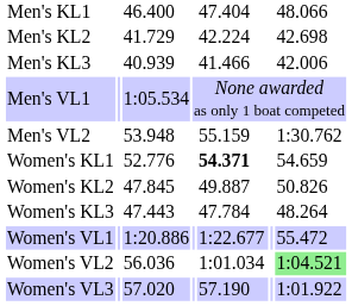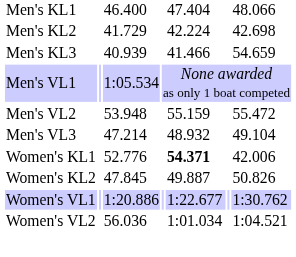 <table>
 <tr>
 <td>Men's KL1</td>
 <td></td>
 <td>46.400</td>
 <td></td>
 <td>47.404</td>
 <td></td>
 <td>48.066</td>
 </tr>
 <tr>
 <td>Men's KL2</td>
 <td></td>
 <td>41.729</td>
 <td></td>
 <td>42.224</td>
 <td></td>
 <td>42.698</td>
 </tr>
 <tr>
 <td>Men's KL3</td>
 <td></td>
 <td>40.939</td>
 <td></td>
 <td>41.466</td>
 <td></td>
-<td>42.006</td>
+<td>54.659</td>
 </tr>
 <tr bgcolor=ccccff>
 <td>Men's VL1</td>
 <td></td>
 <td>1:05.534</td>
 <td colspan=4 align=center><em>None awarded</em><br><small>as only 1 boat competed</small></td>
 </tr>
 <tr>
 <td>Men's VL2</td>
 <td></td>
 <td>53.948</td>
 <td></td>
 <td>55.159</td>
 <td></td>
-<td>1:30.762</td>
+<td>55.472</td>
+</tr>
+<tr>
+<td>Men's VL3</td>
+<td></td>
+<td>47.214</td>
+<td></td>
+<td>48.932</td>
+<td></td>
+<td>49.104</td>
 </tr>
 <tr>
 <td>Women's KL1</td>
 <td></td>
 <td>52.776</td>
 <td></td>
 <td><strong>54.371</strong></td>
 <td></td>
-<td>54.659</td>
+<td>42.006</td>
 </tr>
 <tr>
 <td>Women's KL2</td>
 <td></td>
 <td>47.845</td>
 <td></td>
 <td>49.887</td>
 <td></td>
 <td>50.826</td>
 </tr>
-<tr>
-<td>Women's KL3</td>
-<td></td>
-<td>47.443</td>
-<td></td>
-<td>47.784</td>
-<td></td>
-<td>48.264</td>
-</tr>
 <tr bgcolor=ccccff>
 <td>Women's VL1</td>
 <td></td>
 <td>1:20.886</td>
 <td></td>
 <td>1:22.677</td>
 <td></td>
-<td>55.472</td>
+<td>1:30.762</td>
 </tr>
 <tr>
 <td>Women's VL2</td>
 <td></td>
 <td>56.036</td>
 <td></td>
 <td>1:01.034</td>
 <td></td>
-<td style="background: lightgreen;">1:04.521</td>
-</tr>
-<tr bgcolor=ccccff>
-<td>Women's VL3</td>
-<td></td>
-<td>57.020</td>
-<td></td>
-<td>57.190</td>
-<td></td>
-<td>1:01.922</td>
+<td>1:04.521</td>
 </tr>
 </table>
